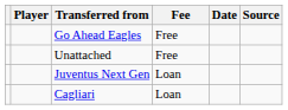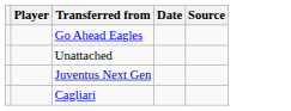 <table class="wikitable plainrowheaders sortable">
 <tr>
 <th></th>
 <th scope="col">Player</th>
 <th>Transferred from</th>
-<th style="width: 65px;">Fee</th>
 <th scope="col">Date</th>
 <th scope="col">Source</th>
 </tr>
 <tr>
 <td align="center"></td>
 <td></td>
 <td> <a href='#'>Go Ahead Eagles</a></td>
-<td>Free</td>
 <td></td>
 <td></td>
 </tr>
 <tr>
 <td align="center"></td>
 <td></td>
 <td>Unattached</td>
-<td>Free</td>
 <td></td>
 <td></td>
 </tr>
 <tr>
 <td align="center"></td>
 <td></td>
 <td> <a href='#'>Juventus Next Gen</a></td>
-<td>Loan</td>
 <td></td>
 <td></td>
 </tr>
 <tr>
 <td align="center"></td>
 <td></td>
 <td> <a href='#'>Cagliari</a></td>
-<td>Loan</td>
 <td></td>
 <td></td>
 </tr>
 </table>
